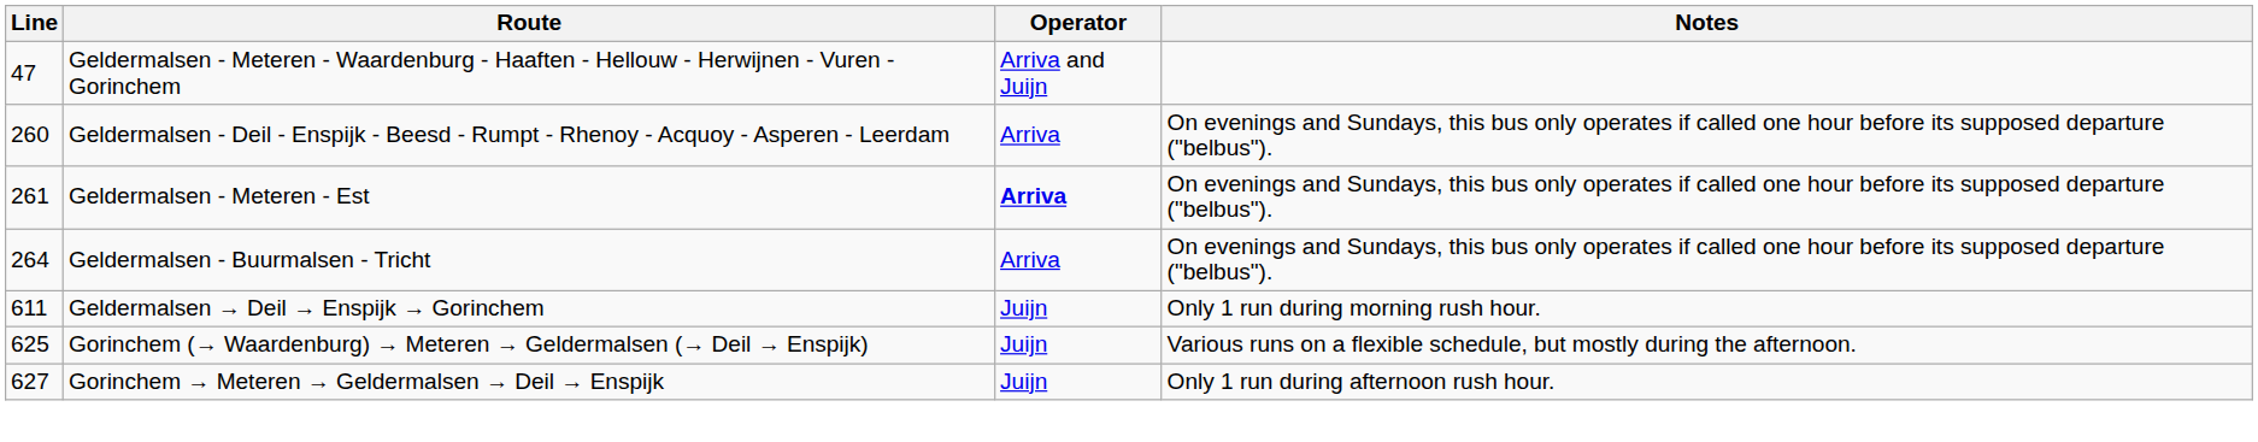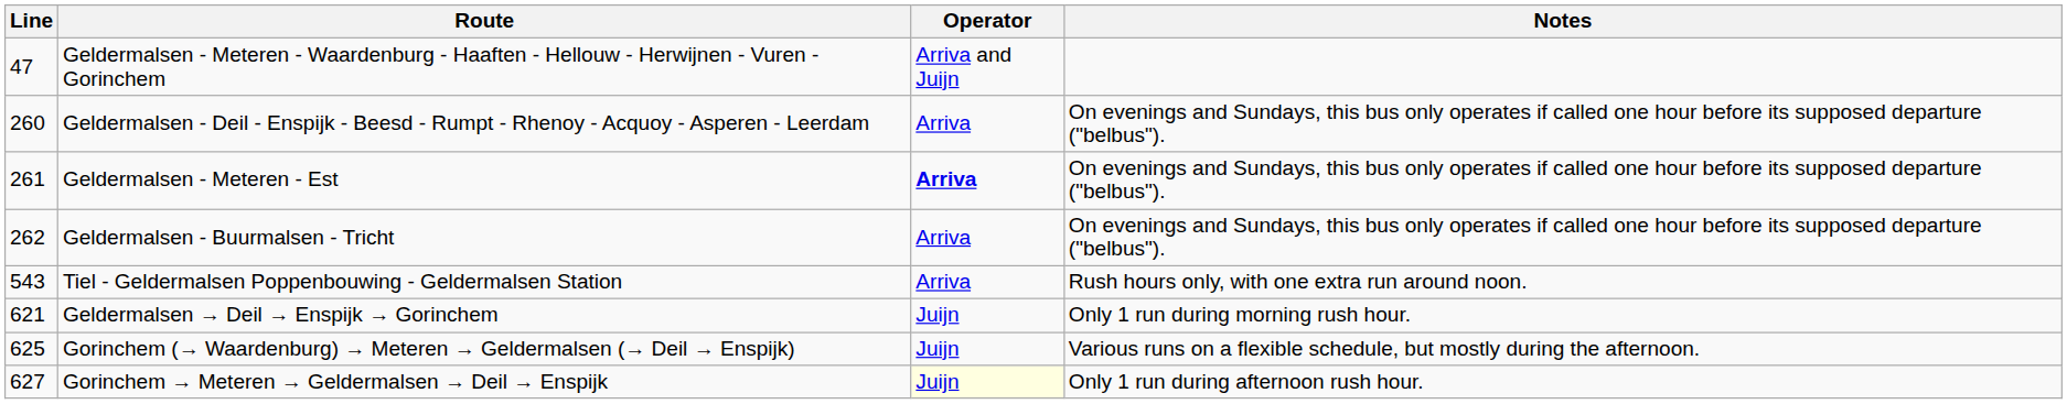 <table class="wikitable"">
 <tr>
 <th>Line</th>
 <th>Route</th>
 <th>Operator</th>
 <th>Notes</th>
 </tr>
 <tr>
 <td>47</td>
 <td>Geldermalsen - Meteren - Waardenburg - Haaften - Hellouw - Herwijnen - Vuren - Gorinchem</td>
 <td><a href='#'>Arriva</a> and <a href='#'>Juijn</a></td>
 <td></td>
 </tr>
 <tr>
 <td>260</td>
 <td>Geldermalsen - Deil - Enspijk - Beesd - Rumpt - Rhenoy - Acquoy - Asperen - Leerdam</td>
 <td><a href='#'>Arriva</a></td>
 <td>On evenings and Sundays, this bus only operates if called one hour before its supposed departure ("belbus").</td>
 </tr>
 <tr>
 <td>261</td>
 <td>Geldermalsen - Meteren - Est</td>
 <td><strong><a href='#'>Arriva</a></strong></td>
 <td>On evenings and Sundays, this bus only operates if called one hour before its supposed departure ("belbus").</td>
 </tr>
 <tr>
-<td>264</td>
+<td>262</td>
 <td>Geldermalsen - Buurmalsen - Tricht</td>
 <td><a href='#'>Arriva</a></td>
 <td>On evenings and Sundays, this bus only operates if called one hour before its supposed departure ("belbus").</td>
 </tr>
 <tr>
-<td>611</td>
+<td>543</td>
+<td>Tiel - Geldermalsen Poppenbouwing - Geldermalsen Station</td>
+<td><a href='#'>Arriva</a></td>
+<td>Rush hours only, with one extra run around noon.</td>
+</tr>
+<tr>
+<td>621</td>
 <td>Geldermalsen → Deil → Enspijk → Gorinchem</td>
 <td><a href='#'>Juijn</a></td>
 <td>Only 1 run during morning rush hour.</td>
 </tr>
 <tr>
 <td>625</td>
 <td>Gorinchem (→ Waardenburg) → Meteren → Geldermalsen (→ Deil → Enspijk)</td>
 <td><a href='#'>Juijn</a></td>
 <td>Various runs on a flexible schedule, but mostly during the afternoon.</td>
 </tr>
 <tr>
 <td>627</td>
 <td>Gorinchem → Meteren → Geldermalsen → Deil → Enspijk</td>
-<td><a href='#'>Juijn</a></td>
+<td style="background: lightyellow;"><a href='#'>Juijn</a></td>
 <td>Only 1 run during afternoon rush hour.</td>
 </tr>
 </table>
